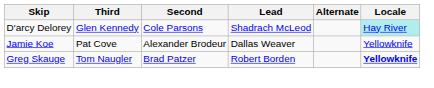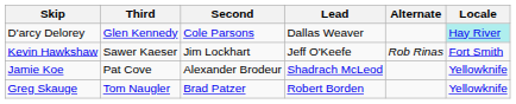 <table class="wikitable">
 <tr>
 <th scope="col">Skip</th>
 <th scope="col">Third</th>
 <th scope="col">Second</th>
 <th scope="col">Lead</th>
 <th scope="col">Alternate</th>
 <th scope="col">Locale</th>
 </tr>
 <tr>
 <td>D'arcy Delorey</td>
 <td><a href='#'>Glen Kennedy</a></td>
 <td><a href='#'>Cole Parsons</a></td>
-<td><a href='#'>Shadrach McLeod</a></td>
+<td>Dallas Weaver</td>
 <td></td>
 <td style="background: paleturquoise;"><a href='#'>Hay River</a></td>
+</tr>
+<tr>
+<td><a href='#'>Kevin Hawkshaw</a></td>
+<td>Sawer Kaeser</td>
+<td>Jim Lockhart</td>
+<td>Jeff O'Keefe</td>
+<td><em>Rob Rinas</em></td>
+<td><a href='#'>Fort Smith</a></td>
 </tr>
 <tr>
 <td><a href='#'>Jamie Koe</a></td>
 <td>Pat Cove</td>
 <td>Alexander Brodeur</td>
-<td>Dallas Weaver</td>
+<td><a href='#'>Shadrach McLeod</a></td>
 <td></td>
 <td><a href='#'>Yellowknife</a></td>
 </tr>
 <tr>
 <td><a href='#'>Greg Skauge</a></td>
 <td><a href='#'>Tom Naugler</a></td>
 <td><a href='#'>Brad Patzer</a></td>
 <td><a href='#'>Robert Borden</a></td>
 <td></td>
-<td><strong><a href='#'>Yellowknife</a></strong></td>
+<td><a href='#'>Yellowknife</a></td>
 </tr>
 </table>
